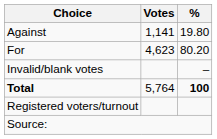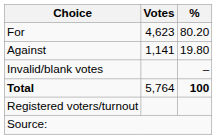 <table class=wikitable style=text-align:right>
 <tr>
 <th>Choice</th>
 <th>Votes</th>
 <th>%</th>
 </tr>
 <tr>
+<td align=left>For</td>
+<td>4,623</td>
+<td>80.20</td>
+</tr>
+<tr>
 <td align=left>Against</td>
 <td>1,141</td>
 <td>19.80</td>
-</tr>
-<tr>
-<td align=left>For</td>
-<td>4,623</td>
-<td>80.20</td>
 </tr>
 <tr>
 <td align=left>Invalid/blank votes</td>
 <td></td>
 <td>–</td>
 </tr>
 <tr>
 <td align=left><strong>Total</strong></td>
 <td>5,764</td>
 <td><strong>100</strong></td>
 </tr>
 <tr>
 <td align=left>Registered voters/turnout</td>
 <td></td>
 <td></td>
 </tr>
 <tr>
 <td align=left colspan=3>Source: </td>
 </tr>
 </table>
